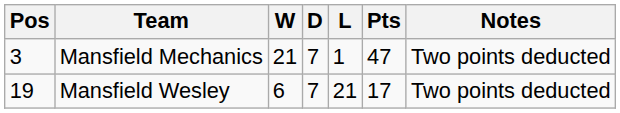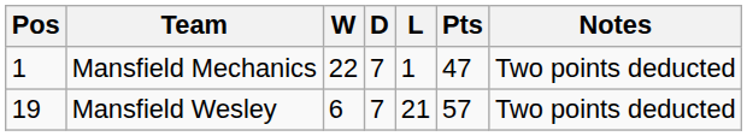 <table class="wikitable">
 <tr>
 <th>Pos</th>
 <th>Team</th>
 <th>W</th>
 <th>D</th>
 <th>L</th>
 <th>Pts</th>
 <th>Notes</th>
 </tr>
 <tr>
-<td>3</td>
+<td>1</td>
 <td>Mansfield Mechanics</td>
-<td>21</td>
+<td>22</td>
 <td>7</td>
 <td>1</td>
 <td>47</td>
 <td>Two points deducted</td>
 </tr>
 <tr>
 <td>19</td>
 <td>Mansfield Wesley</td>
 <td>6</td>
 <td>7</td>
 <td>21</td>
-<td>17</td>
+<td>57</td>
 <td>Two points deducted</td>
 </tr>
 </table>
